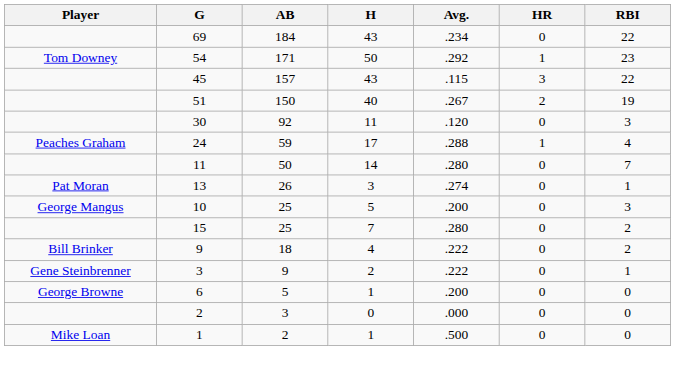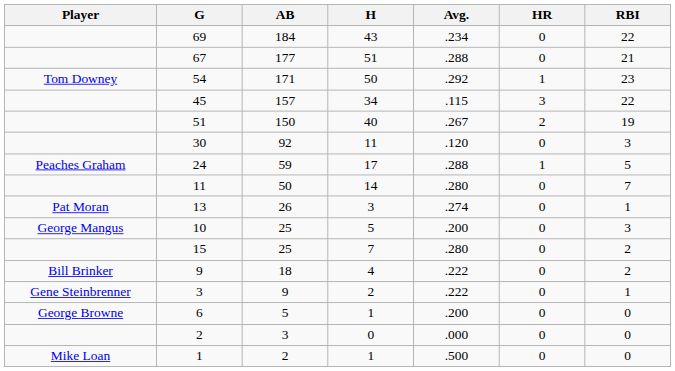 <table class="wikitable sortable">
 <tr>
 <th bgcolor="#DDDDFF" width="16%">Player</th>
 <th bgcolor="#DDDDFF" width="9%">G</th>
 <th bgcolor="#DDDDFF" width="9%">AB</th>
 <th bgcolor="#DDDDFF" width="9%">H</th>
 <th bgcolor="#DDDDFF" width="9%">Avg.</th>
 <th bgcolor="#DDDDFF" width="9%">HR</th>
 <th bgcolor="#DDDDFF" width="9%">RBI</th>
 </tr>
 <tr align="center">
 <td></td>
 <td>69</td>
 <td>184</td>
 <td>43</td>
 <td>.234</td>
 <td>0</td>
 <td>22</td>
 </tr>
 <tr align="center">
+<td></td>
+<td>67</td>
+<td>177</td>
+<td>51</td>
+<td>.288</td>
+<td>0</td>
+<td>21</td>
+</tr>
+<tr align="center">
 <td><a href='#'>Tom Downey</a></td>
 <td>54</td>
 <td>171</td>
 <td>50</td>
 <td>.292</td>
 <td>1</td>
 <td>23</td>
 </tr>
 <tr align=center>
 <td></td>
 <td>45</td>
 <td>157</td>
-<td>43</td>
+<td>34</td>
 <td>.115</td>
 <td>3</td>
 <td>22</td>
 </tr>
 <tr align="center">
 <td></td>
 <td>51</td>
 <td>150</td>
 <td>40</td>
 <td>.267</td>
 <td>2</td>
 <td>19</td>
 </tr>
 <tr align="center">
 <td></td>
 <td>30</td>
 <td>92</td>
 <td>11</td>
 <td>.120</td>
 <td>0</td>
 <td>3</td>
 </tr>
 <tr align="center">
 <td><a href='#'>Peaches Graham</a></td>
 <td>24</td>
 <td>59</td>
 <td>17</td>
 <td>.288</td>
 <td>1</td>
-<td>4</td>
+<td>5</td>
 </tr>
 <tr align=center>
 <td></td>
 <td>11</td>
 <td>50</td>
 <td>14</td>
 <td>.280</td>
 <td>0</td>
 <td>7</td>
 </tr>
 <tr align="center">
 <td><a href='#'>Pat Moran</a></td>
 <td>13</td>
 <td>26</td>
 <td>3</td>
 <td>.274</td>
 <td>0</td>
 <td>1</td>
 </tr>
 <tr align=center>
 <td><a href='#'>George Mangus</a></td>
 <td>10</td>
 <td>25</td>
 <td>5</td>
 <td>.200</td>
 <td>0</td>
 <td>3</td>
 </tr>
 <tr align=center>
 <td></td>
 <td>15</td>
 <td>25</td>
 <td>7</td>
 <td>.280</td>
 <td>0</td>
 <td>2</td>
 </tr>
 <tr align="center">
 <td><a href='#'>Bill Brinker</a></td>
 <td>9</td>
 <td>18</td>
 <td>4</td>
 <td>.222</td>
 <td>0</td>
 <td>2</td>
 </tr>
 <tr align=center>
 <td><a href='#'>Gene Steinbrenner</a></td>
 <td>3</td>
 <td>9</td>
 <td>2</td>
 <td>.222</td>
 <td>0</td>
 <td>1</td>
 </tr>
 <tr align=center>
 <td><a href='#'>George Browne</a></td>
 <td>6</td>
 <td>5</td>
 <td>1</td>
 <td>.200</td>
 <td>0</td>
 <td>0</td>
 </tr>
 <tr align=center>
 <td></td>
 <td>2</td>
 <td>3</td>
 <td>0</td>
 <td>.000</td>
 <td>0</td>
 <td>0</td>
 </tr>
 <tr align="center">
 <td><a href='#'>Mike Loan</a></td>
 <td>1</td>
 <td>2</td>
 <td>1</td>
 <td>.500</td>
 <td>0</td>
 <td>0</td>
 </tr>
 </table>
